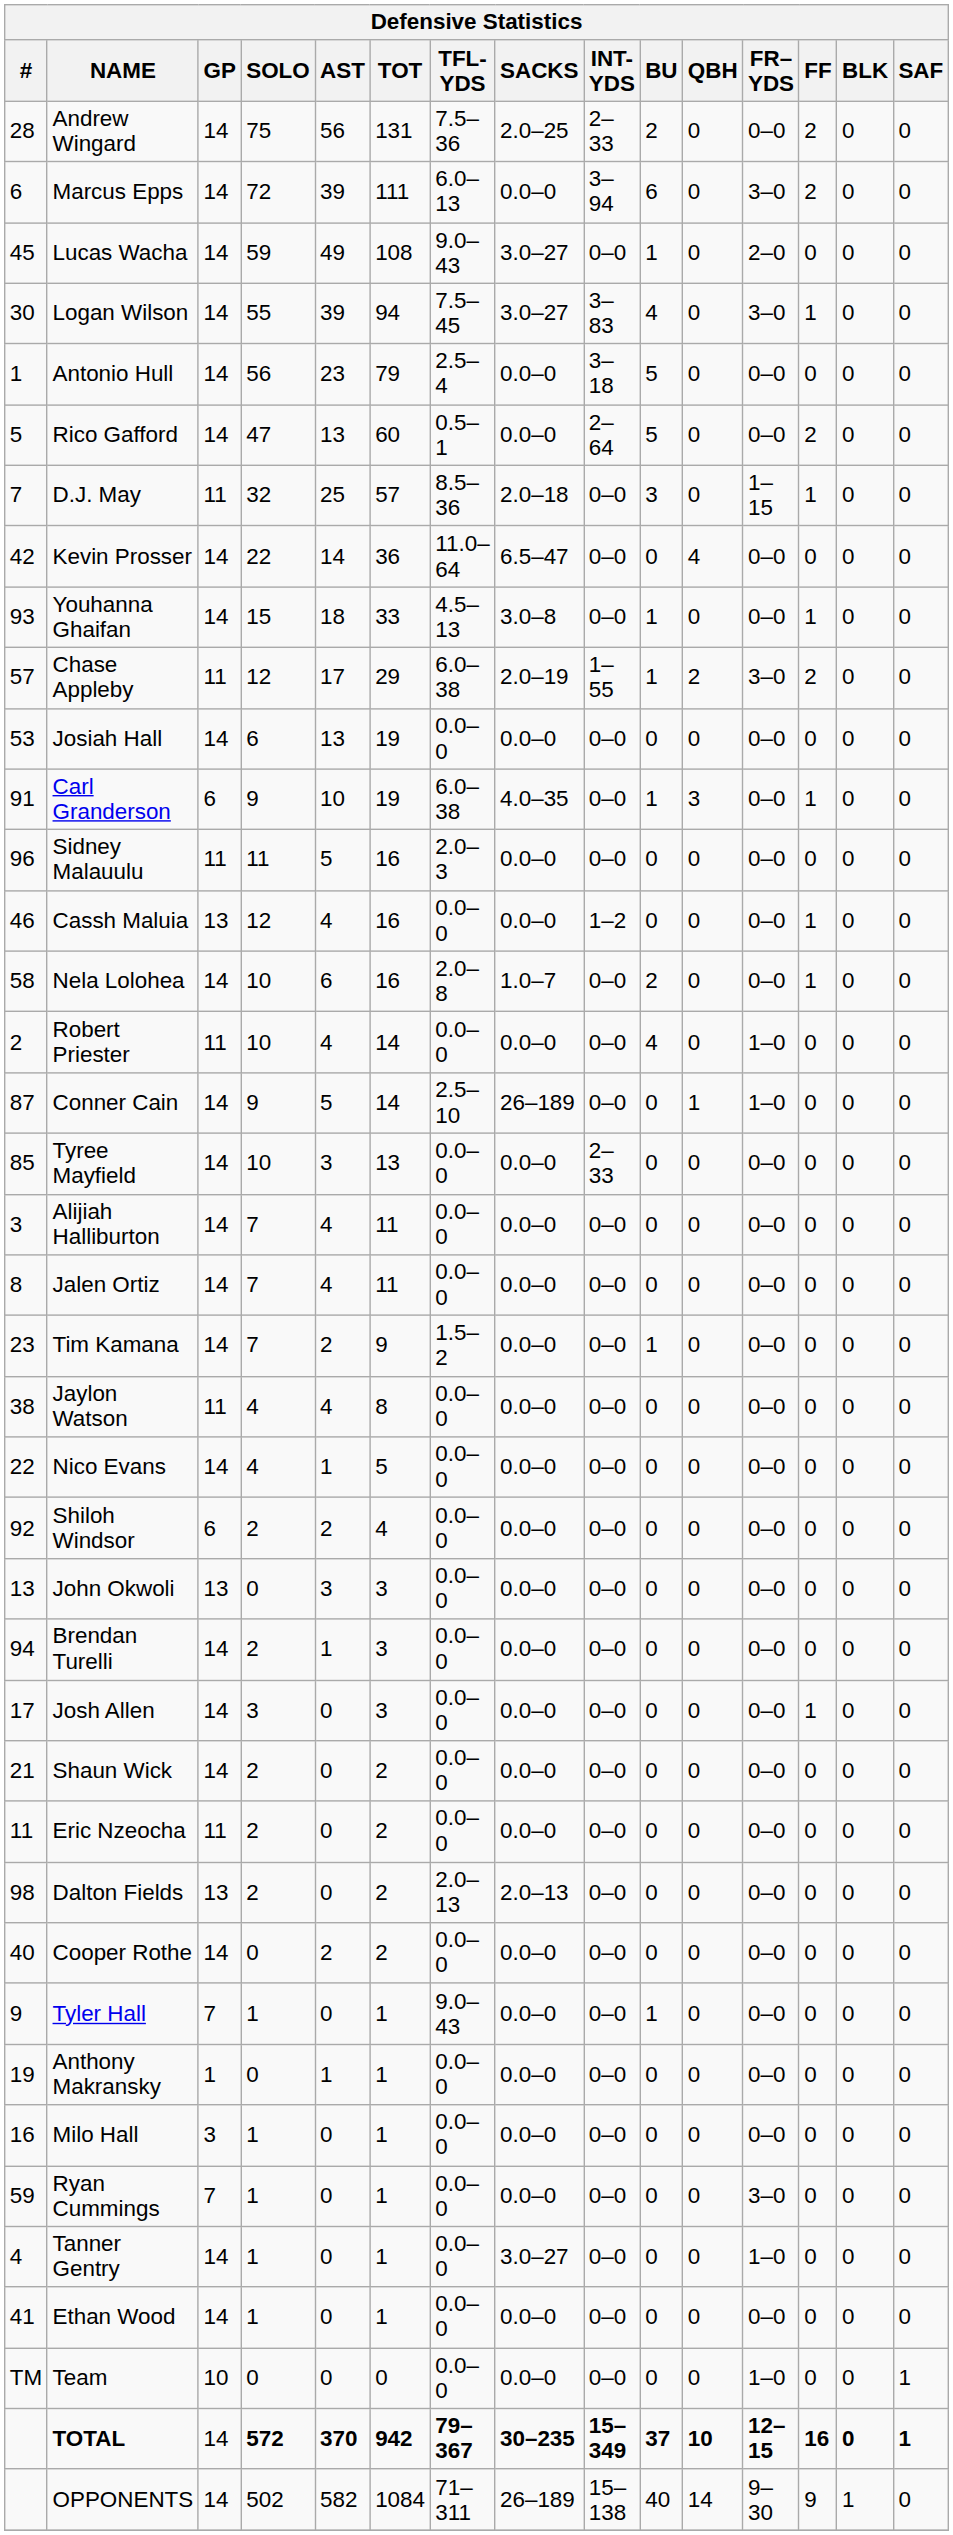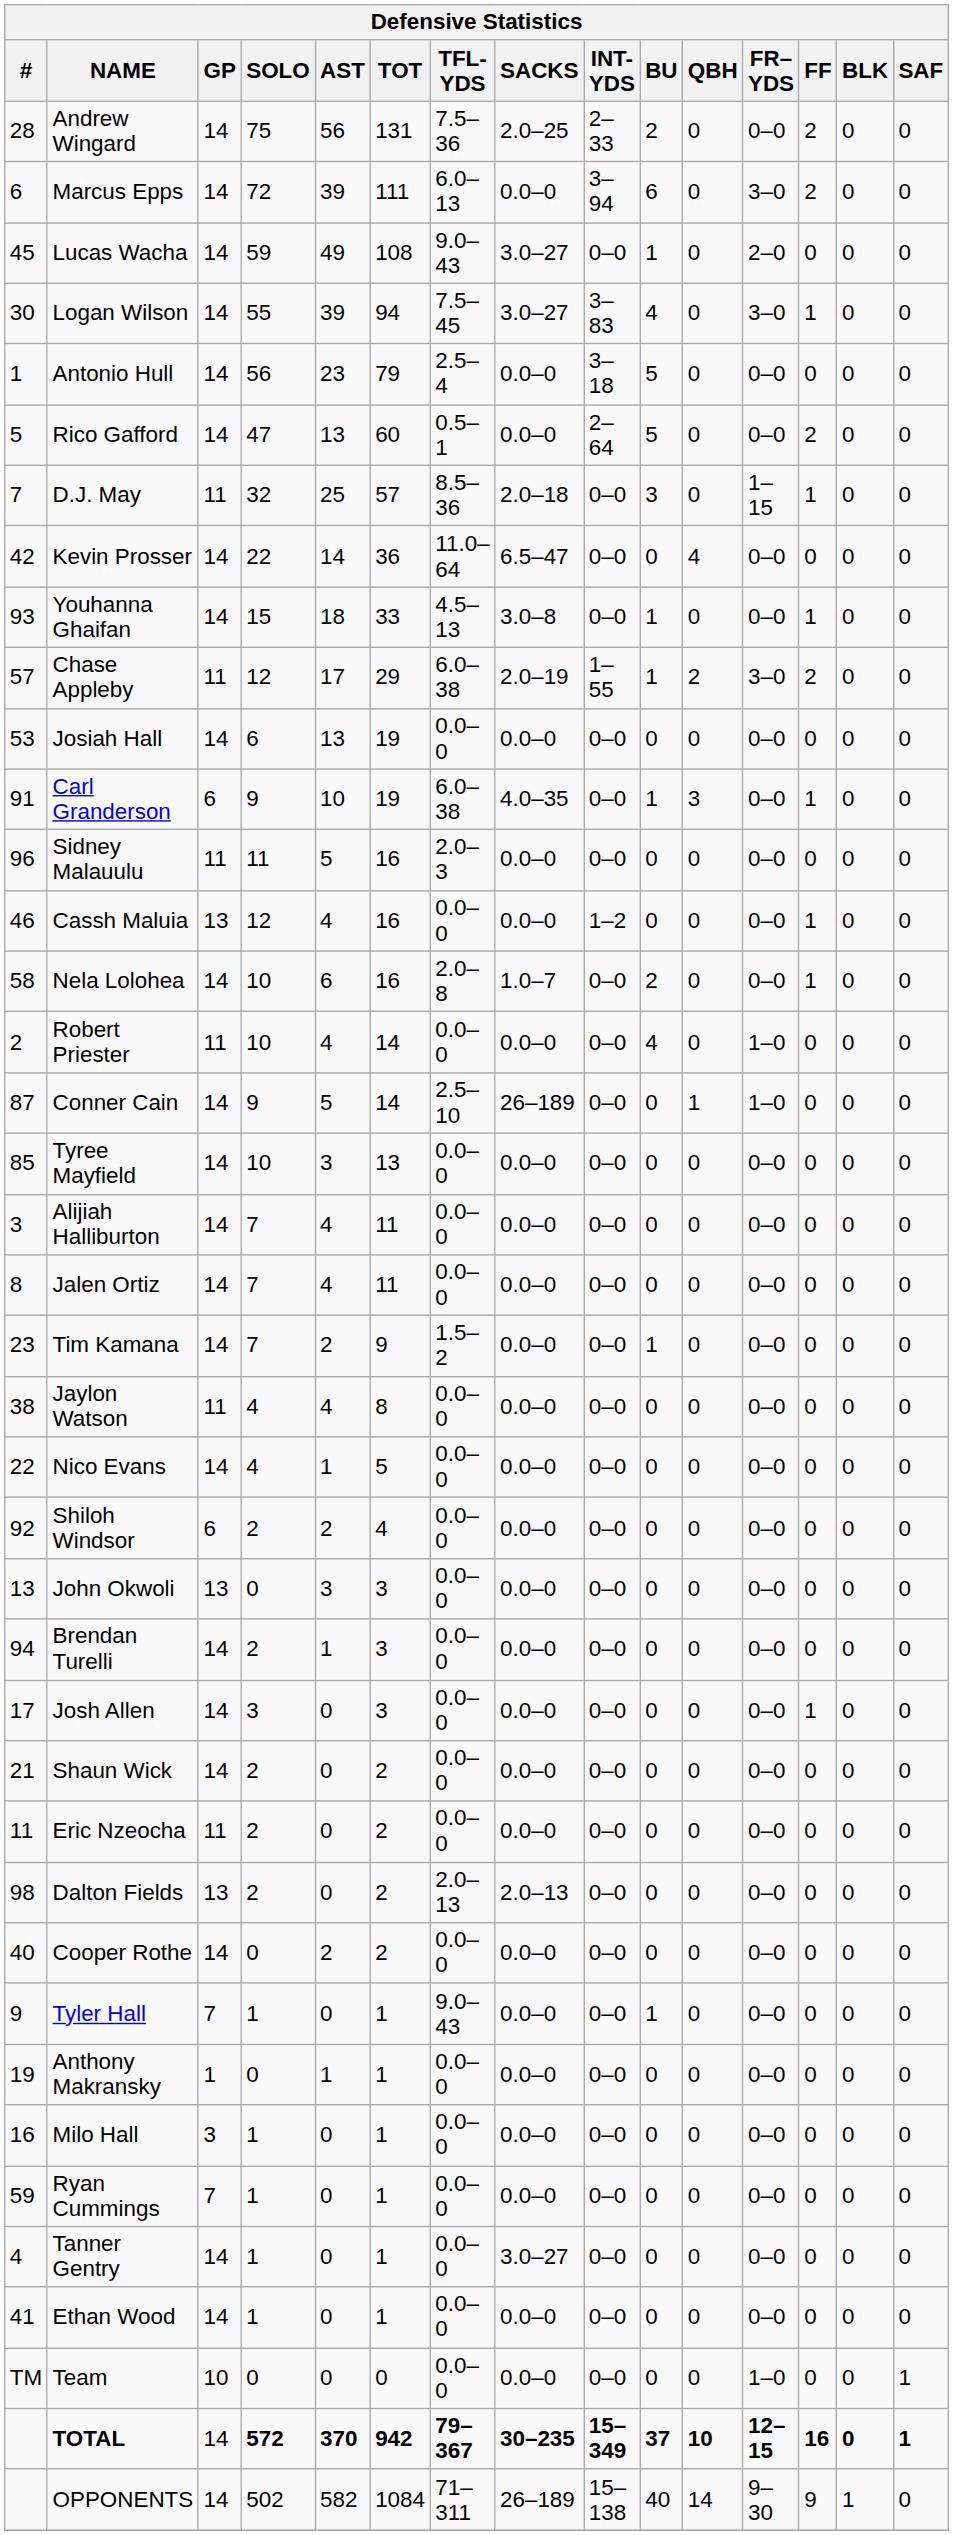 <table class="wikitable sortable collapsible collapsed">
 <tr>
 <th colspan="16">Defensive Statistics</th>
 </tr>
 <tr>
 <th>#</th>
 <th>NAME</th>
 <th>GP</th>
 <th>SOLO</th>
 <th>AST</th>
 <th>TOT</th>
 <th>TFL-YDS</th>
 <th>SACKS</th>
 <th>INT-YDS</th>
 <th>BU</th>
 <th>QBH</th>
 <th>FR–YDS</th>
 <th>FF</th>
 <th>BLK</th>
 <th>SAF</th>
 </tr>
 <tr>
 <td>28</td>
 <td>Andrew Wingard</td>
 <td>14</td>
 <td>75</td>
 <td>56</td>
 <td>131</td>
 <td>7.5–36</td>
 <td>2.0–25</td>
 <td>2–33</td>
 <td>2</td>
 <td>0</td>
 <td>0–0</td>
 <td>2</td>
 <td>0</td>
 <td>0</td>
 </tr>
 <tr>
 <td>6</td>
 <td>Marcus Epps</td>
 <td>14</td>
 <td>72</td>
 <td>39</td>
 <td>111</td>
 <td>6.0–13</td>
 <td>0.0–0</td>
 <td>3–94</td>
 <td>6</td>
 <td>0</td>
 <td>3–0</td>
 <td>2</td>
 <td>0</td>
 <td>0</td>
 </tr>
 <tr>
 <td>45</td>
 <td>Lucas Wacha</td>
 <td>14</td>
 <td>59</td>
 <td>49</td>
 <td>108</td>
 <td>9.0–43</td>
 <td>3.0–27</td>
 <td>0–0</td>
 <td>1</td>
 <td>0</td>
 <td>2–0</td>
 <td>0</td>
 <td>0</td>
 <td>0</td>
 </tr>
 <tr>
 <td>30</td>
 <td>Logan Wilson</td>
 <td>14</td>
 <td>55</td>
 <td>39</td>
 <td>94</td>
 <td>7.5–45</td>
 <td>3.0–27</td>
 <td>3–83</td>
 <td>4</td>
 <td>0</td>
 <td>3–0</td>
 <td>1</td>
 <td>0</td>
 <td>0</td>
 </tr>
 <tr>
 <td>1</td>
 <td>Antonio Hull</td>
 <td>14</td>
 <td>56</td>
 <td>23</td>
 <td>79</td>
 <td>2.5–4</td>
 <td>0.0–0</td>
 <td>3–18</td>
 <td>5</td>
 <td>0</td>
 <td>0–0</td>
 <td>0</td>
 <td>0</td>
 <td>0</td>
 </tr>
 <tr>
 <td>5</td>
 <td>Rico Gafford</td>
 <td>14</td>
 <td>47</td>
 <td>13</td>
 <td>60</td>
 <td>0.5–1</td>
 <td>0.0–0</td>
 <td>2–64</td>
 <td>5</td>
 <td>0</td>
 <td>0–0</td>
 <td>2</td>
 <td>0</td>
 <td>0</td>
 </tr>
 <tr>
 <td>7</td>
 <td>D.J. May</td>
 <td>11</td>
 <td>32</td>
 <td>25</td>
 <td>57</td>
 <td>8.5–36</td>
 <td>2.0–18</td>
 <td>0–0</td>
 <td>3</td>
 <td>0</td>
 <td>1–15</td>
 <td>1</td>
 <td>0</td>
 <td>0</td>
 </tr>
 <tr>
 <td>42</td>
 <td>Kevin Prosser</td>
 <td>14</td>
 <td>22</td>
 <td>14</td>
 <td>36</td>
 <td>11.0–64</td>
 <td>6.5–47</td>
 <td>0–0</td>
 <td>0</td>
 <td>4</td>
 <td>0–0</td>
 <td>0</td>
 <td>0</td>
 <td>0</td>
 </tr>
 <tr>
 <td>93</td>
 <td>Youhanna Ghaifan</td>
 <td>14</td>
 <td>15</td>
 <td>18</td>
 <td>33</td>
 <td>4.5–13</td>
 <td>3.0–8</td>
 <td>0–0</td>
 <td>1</td>
 <td>0</td>
 <td>0–0</td>
 <td>1</td>
 <td>0</td>
 <td>0</td>
 </tr>
 <tr>
 <td>57</td>
 <td>Chase Appleby</td>
 <td>11</td>
 <td>12</td>
 <td>17</td>
 <td>29</td>
 <td>6.0–38</td>
 <td>2.0–19</td>
 <td>1–55</td>
 <td>1</td>
 <td>2</td>
 <td>3–0</td>
 <td>2</td>
 <td>0</td>
 <td>0</td>
 </tr>
 <tr>
 <td>53</td>
 <td>Josiah Hall</td>
 <td>14</td>
 <td>6</td>
 <td>13</td>
 <td>19</td>
 <td>0.0–0</td>
 <td>0.0–0</td>
 <td>0–0</td>
 <td>0</td>
 <td>0</td>
 <td>0–0</td>
 <td>0</td>
 <td>0</td>
 <td>0</td>
 </tr>
 <tr>
 <td>91</td>
 <td><a href='#'>Carl Granderson</a></td>
 <td>6</td>
 <td>9</td>
 <td>10</td>
 <td>19</td>
 <td>6.0–38</td>
 <td>4.0–35</td>
 <td>0–0</td>
 <td>1</td>
 <td>3</td>
 <td>0–0</td>
 <td>1</td>
 <td>0</td>
 <td>0</td>
 </tr>
 <tr>
 <td>96</td>
 <td>Sidney Malauulu</td>
 <td>11</td>
 <td>11</td>
 <td>5</td>
 <td>16</td>
 <td>2.0–3</td>
 <td>0.0–0</td>
 <td>0–0</td>
 <td>0</td>
 <td>0</td>
 <td>0–0</td>
 <td>0</td>
 <td>0</td>
 <td>0</td>
 </tr>
 <tr>
 <td>46</td>
 <td>Cassh Maluia</td>
 <td>13</td>
 <td>12</td>
 <td>4</td>
 <td>16</td>
 <td>0.0–0</td>
 <td>0.0–0</td>
 <td>1–2</td>
 <td>0</td>
 <td>0</td>
 <td>0–0</td>
 <td>1</td>
 <td>0</td>
 <td>0</td>
 </tr>
 <tr>
 <td>58</td>
 <td>Nela Lolohea</td>
 <td>14</td>
 <td>10</td>
 <td>6</td>
 <td>16</td>
 <td>2.0–8</td>
 <td>1.0–7</td>
 <td>0–0</td>
 <td>2</td>
 <td>0</td>
 <td>0–0</td>
 <td>1</td>
 <td>0</td>
 <td>0</td>
 </tr>
 <tr>
 <td>2</td>
 <td>Robert Priester</td>
 <td>11</td>
 <td>10</td>
 <td>4</td>
 <td>14</td>
 <td>0.0–0</td>
 <td>0.0–0</td>
 <td>0–0</td>
 <td>4</td>
 <td>0</td>
 <td>1–0</td>
 <td>0</td>
 <td>0</td>
 <td>0</td>
 </tr>
 <tr>
 <td>87</td>
 <td>Conner Cain</td>
 <td>14</td>
 <td>9</td>
 <td>5</td>
 <td>14</td>
 <td>2.5–10</td>
 <td>26–189</td>
 <td>0–0</td>
 <td>0</td>
 <td>1</td>
 <td>1–0</td>
 <td>0</td>
 <td>0</td>
 <td>0</td>
 </tr>
 <tr>
 <td>85</td>
 <td>Tyree Mayfield</td>
 <td>14</td>
 <td>10</td>
 <td>3</td>
 <td>13</td>
 <td>0.0–0</td>
 <td>0.0–0</td>
-<td>2–33</td>
+<td>0–0</td>
 <td>0</td>
 <td>0</td>
 <td>0–0</td>
 <td>0</td>
 <td>0</td>
 <td>0</td>
 </tr>
 <tr>
 <td>3</td>
 <td>Alijiah Halliburton</td>
 <td>14</td>
 <td>7</td>
 <td>4</td>
 <td>11</td>
 <td>0.0–0</td>
 <td>0.0–0</td>
 <td>0–0</td>
 <td>0</td>
 <td>0</td>
 <td>0–0</td>
 <td>0</td>
 <td>0</td>
 <td>0</td>
 </tr>
 <tr>
 <td>8</td>
 <td>Jalen Ortiz</td>
 <td>14</td>
 <td>7</td>
 <td>4</td>
 <td>11</td>
 <td>0.0–0</td>
 <td>0.0–0</td>
 <td>0–0</td>
 <td>0</td>
 <td>0</td>
 <td>0–0</td>
 <td>0</td>
 <td>0</td>
 <td>0</td>
 </tr>
 <tr>
 <td>23</td>
 <td>Tim Kamana</td>
 <td>14</td>
 <td>7</td>
 <td>2</td>
 <td>9</td>
 <td>1.5–2</td>
 <td>0.0–0</td>
 <td>0–0</td>
 <td>1</td>
 <td>0</td>
 <td>0–0</td>
 <td>0</td>
 <td>0</td>
 <td>0</td>
 </tr>
 <tr>
 <td>38</td>
 <td>Jaylon Watson</td>
 <td>11</td>
 <td>4</td>
 <td>4</td>
 <td>8</td>
 <td>0.0–0</td>
 <td>0.0–0</td>
 <td>0–0</td>
 <td>0</td>
 <td>0</td>
 <td>0–0</td>
 <td>0</td>
 <td>0</td>
 <td>0</td>
 </tr>
 <tr>
 <td>22</td>
 <td>Nico Evans</td>
 <td>14</td>
 <td>4</td>
 <td>1</td>
 <td>5</td>
 <td>0.0–0</td>
 <td>0.0–0</td>
 <td>0–0</td>
 <td>0</td>
 <td>0</td>
 <td>0–0</td>
 <td>0</td>
 <td>0</td>
 <td>0</td>
 </tr>
 <tr>
 <td>92</td>
 <td>Shiloh Windsor</td>
 <td>6</td>
 <td>2</td>
 <td>2</td>
 <td>4</td>
 <td>0.0–0</td>
 <td>0.0–0</td>
 <td>0–0</td>
 <td>0</td>
 <td>0</td>
 <td>0–0</td>
 <td>0</td>
 <td>0</td>
 <td>0</td>
 </tr>
 <tr>
 <td>13</td>
 <td>John Okwoli</td>
 <td>13</td>
 <td>0</td>
 <td>3</td>
 <td>3</td>
 <td>0.0–0</td>
 <td>0.0–0</td>
 <td>0–0</td>
 <td>0</td>
 <td>0</td>
 <td>0–0</td>
 <td>0</td>
 <td>0</td>
 <td>0</td>
 </tr>
 <tr>
 <td>94</td>
 <td>Brendan Turelli</td>
 <td>14</td>
 <td>2</td>
 <td>1</td>
 <td>3</td>
 <td>0.0–0</td>
 <td>0.0–0</td>
 <td>0–0</td>
 <td>0</td>
 <td>0</td>
 <td>0–0</td>
 <td>0</td>
 <td>0</td>
 <td>0</td>
 </tr>
 <tr>
 <td>17</td>
 <td>Josh Allen</td>
 <td>14</td>
 <td>3</td>
 <td>0</td>
 <td>3</td>
 <td>0.0–0</td>
 <td>0.0–0</td>
 <td>0–0</td>
 <td>0</td>
 <td>0</td>
 <td>0–0</td>
 <td>1</td>
 <td>0</td>
 <td>0</td>
 </tr>
 <tr>
 <td>21</td>
 <td>Shaun Wick</td>
 <td>14</td>
 <td>2</td>
 <td>0</td>
 <td>2</td>
 <td>0.0–0</td>
 <td>0.0–0</td>
 <td>0–0</td>
 <td>0</td>
 <td>0</td>
 <td>0–0</td>
 <td>0</td>
 <td>0</td>
 <td>0</td>
 </tr>
 <tr>
 <td>11</td>
 <td>Eric Nzeocha</td>
 <td>11</td>
 <td>2</td>
 <td>0</td>
 <td>2</td>
 <td>0.0–0</td>
 <td>0.0–0</td>
 <td>0–0</td>
 <td>0</td>
 <td>0</td>
 <td>0–0</td>
 <td>0</td>
 <td>0</td>
 <td>0</td>
 </tr>
 <tr>
 <td>98</td>
 <td>Dalton Fields</td>
 <td>13</td>
 <td>2</td>
 <td>0</td>
 <td>2</td>
 <td>2.0–13</td>
 <td>2.0–13</td>
 <td>0–0</td>
 <td>0</td>
 <td>0</td>
 <td>0–0</td>
 <td>0</td>
 <td>0</td>
 <td>0</td>
 </tr>
 <tr>
 <td>40</td>
 <td>Cooper Rothe</td>
 <td>14</td>
 <td>0</td>
 <td>2</td>
 <td>2</td>
 <td>0.0–0</td>
 <td>0.0–0</td>
 <td>0–0</td>
 <td>0</td>
 <td>0</td>
 <td>0–0</td>
 <td>0</td>
 <td>0</td>
 <td>0</td>
 </tr>
 <tr>
 <td>9</td>
 <td><a href='#'>Tyler Hall</a></td>
 <td>7</td>
 <td>1</td>
 <td>0</td>
 <td>1</td>
 <td>9.0–43</td>
 <td>0.0–0</td>
 <td>0–0</td>
 <td>1</td>
 <td>0</td>
 <td>0–0</td>
 <td>0</td>
 <td>0</td>
 <td>0</td>
 </tr>
 <tr>
 <td>19</td>
 <td>Anthony Makransky</td>
 <td>1</td>
 <td>0</td>
 <td>1</td>
 <td>1</td>
 <td>0.0–0</td>
 <td>0.0–0</td>
 <td>0–0</td>
 <td>0</td>
 <td>0</td>
 <td>0–0</td>
 <td>0</td>
 <td>0</td>
 <td>0</td>
 </tr>
 <tr>
 <td>16</td>
 <td>Milo Hall</td>
 <td>3</td>
 <td>1</td>
 <td>0</td>
 <td>1</td>
 <td>0.0–0</td>
 <td>0.0–0</td>
 <td>0–0</td>
 <td>0</td>
 <td>0</td>
 <td>0–0</td>
 <td>0</td>
 <td>0</td>
 <td>0</td>
 </tr>
 <tr>
 <td>59</td>
 <td>Ryan Cummings</td>
 <td>7</td>
 <td>1</td>
 <td>0</td>
 <td>1</td>
 <td>0.0–0</td>
 <td>0.0–0</td>
 <td>0–0</td>
 <td>0</td>
 <td>0</td>
-<td>3–0</td>
+<td>0–0</td>
 <td>0</td>
 <td>0</td>
 <td>0</td>
 </tr>
 <tr>
 <td>4</td>
 <td>Tanner Gentry</td>
 <td>14</td>
 <td>1</td>
 <td>0</td>
 <td>1</td>
 <td>0.0–0</td>
 <td>3.0–27</td>
 <td>0–0</td>
 <td>0</td>
 <td>0</td>
-<td>1–0</td>
+<td>0–0</td>
 <td>0</td>
 <td>0</td>
 <td>0</td>
 </tr>
 <tr>
 <td>41</td>
 <td>Ethan Wood</td>
 <td>14</td>
 <td>1</td>
 <td>0</td>
 <td>1</td>
 <td>0.0–0</td>
 <td>0.0–0</td>
 <td>0–0</td>
 <td>0</td>
 <td>0</td>
 <td>0–0</td>
 <td>0</td>
 <td>0</td>
 <td>0</td>
 </tr>
 <tr>
 <td>TM</td>
 <td>Team</td>
 <td>10</td>
 <td>0</td>
 <td>0</td>
 <td>0</td>
 <td>0.0–0</td>
 <td>0.0–0</td>
 <td>0–0</td>
 <td>0</td>
 <td>0</td>
 <td>1–0</td>
 <td>0</td>
 <td>0</td>
 <td>1</td>
 </tr>
 <tr>
 <td></td>
 <td><strong>TOTAL</strong></td>
 <td>14</td>
 <td><strong>572</strong></td>
 <td><strong>370</strong></td>
 <td><strong>942</strong></td>
 <td><strong> 79–367</strong></td>
 <td><strong>30–235</strong></td>
 <td><strong>15–349</strong></td>
 <td><strong>37</strong></td>
 <td><strong>10</strong></td>
 <td><strong>12–15</strong></td>
 <td><strong>16</strong></td>
 <td><strong>0</strong></td>
 <td><strong>1</strong></td>
 </tr>
 <tr>
 <td></td>
 <td>OPPONENTS</td>
 <td>14</td>
 <td>502</td>
 <td>582</td>
 <td>1084</td>
 <td>71–311</td>
 <td>26–189</td>
 <td>15–138</td>
 <td>40</td>
 <td>14</td>
 <td>9–30</td>
 <td>9</td>
 <td>1</td>
 <td>0</td>
 </tr>
 <tr>
 </tr>
 </table>
